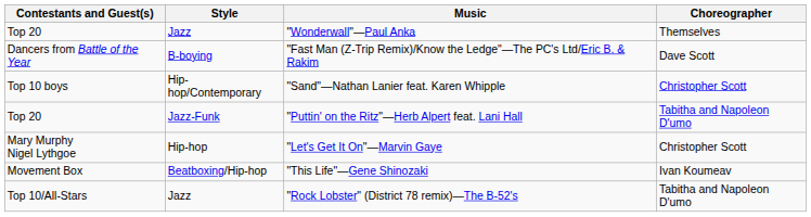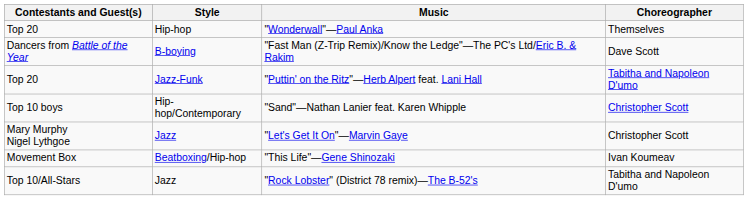 <table class="wikitable" style="width:90%;">
 <tr style="background:lightgrey; text-align:center;">
 <th>Contestants and Guest(s)</th>
 <th>Style</th>
 <th>Music</th>
 <th>Choreographer</th>
 </tr>
 <tr>
 <td>Top 20</td>
-<td><a href='#'>Jazz</a></td>
+<td>Hip-hop</td>
 <td>"<a href='#'>Wonderwall</a>"—<a href='#'>Paul Anka</a></td>
 <td>Themselves</td>
 </tr>
 <tr>
 <td>Dancers from <em><a href='#'>Battle of the Year</a></em></td>
 <td><a href='#'>B-boying</a></td>
 <td>"Fast Man (Z-Trip Remix)/Know the Ledge"—The PC's Ltd/<a href='#'>Eric B. & Rakim</a></td>
 <td>Dave Scott</td>
 </tr>
 <tr>
+<td>Top 20</td>
+<td><a href='#'>Jazz-Funk</a></td>
+<td>"<a href='#'>Puttin' on the Ritz</a>"—<a href='#'>Herb Alpert</a> feat. <a href='#'>Lani Hall</a></td>
+<td><a href='#'>Tabitha and Napoleon D'umo</a></td>
+</tr>
+<tr>
 <td>Top 10 boys</td>
 <td>Hip-hop/Contemporary</td>
 <td>"Sand"—Nathan Lanier feat. Karen Whipple</td>
 <td><a href='#'>Christopher Scott</a></td>
 </tr>
 <tr>
-<td>Top 20</td>
-<td><a href='#'>Jazz-Funk</a></td>
-<td>"<a href='#'>Puttin' on the Ritz</a>"—<a href='#'>Herb Alpert</a> feat. <a href='#'>Lani Hall</a></td>
-<td><a href='#'>Tabitha and Napoleon D'umo</a></td>
-</tr>
-<tr>
 <td>Mary Murphy<br>Nigel Lythgoe</td>
-<td>Hip-hop</td>
+<td><a href='#'>Jazz</a></td>
 <td>"<a href='#'>Let's Get It On</a>"—<a href='#'>Marvin Gaye</a></td>
 <td>Christopher Scott</td>
 </tr>
 <tr>
 <td>Movement Box</td>
 <td><a href='#'>Beatboxing</a>/Hip-hop</td>
 <td>"This Life"—<a href='#'>Gene Shinozaki</a></td>
 <td>Ivan Koumeav</td>
 </tr>
 <tr>
 <td>Top 10/All-Stars</td>
 <td>Jazz</td>
 <td>"<a href='#'>Rock Lobster</a>" (District 78 remix)—<a href='#'>The B-52's</a></td>
 <td>Tabitha and Napoleon D'umo</td>
 </tr>
 </table>
